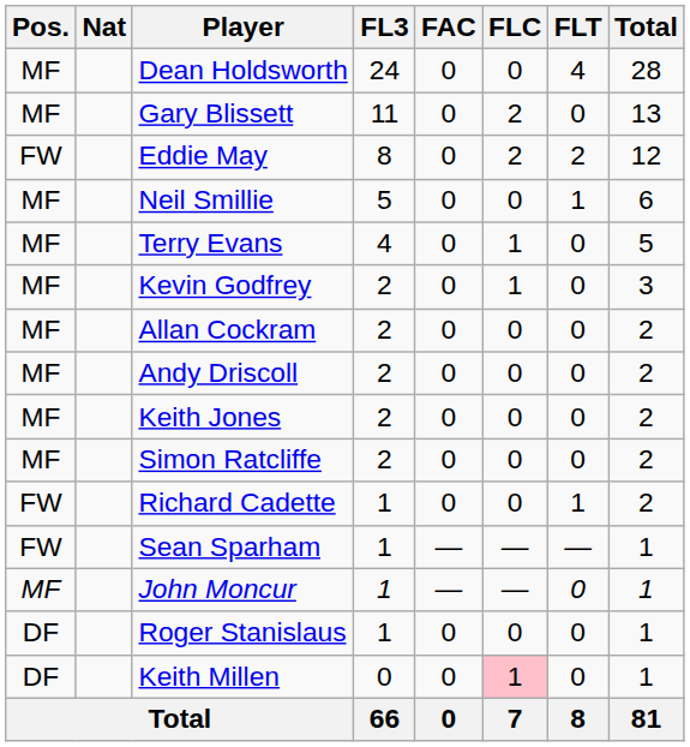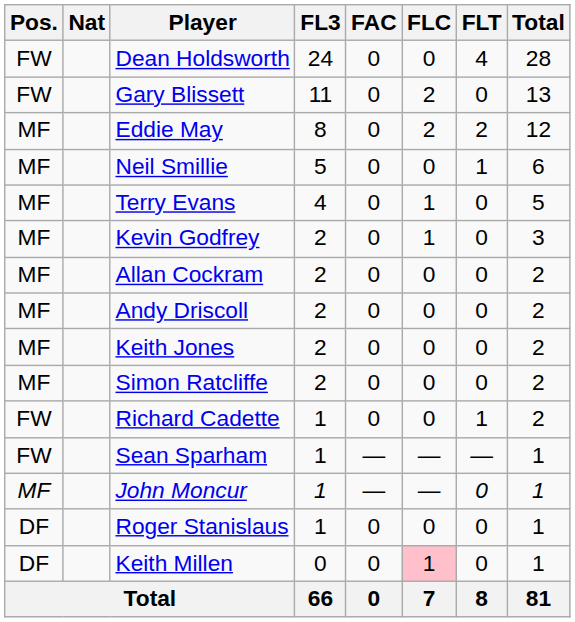 <table class="wikitable"  style="text-align:center; border:1px #aaa solid;">
 <tr>
 <th>Pos.</th>
 <th>Nat</th>
 <th>Player</th>
 <th>FL3</th>
 <th>FAC</th>
 <th>FLC</th>
 <th>FLT</th>
 <th>Total</th>
 </tr>
 <tr>
-<td>MF</td>
+<td>FW</td>
 <td></td>
 <td style="text-align:left;"><a href='#'>Dean Holdsworth</a></td>
 <td>24</td>
 <td>0</td>
 <td>0</td>
 <td>4</td>
 <td>28</td>
 </tr>
 <tr>
-<td>MF</td>
+<td>FW</td>
 <td></td>
 <td style="text-align:left;"><a href='#'>Gary Blissett</a></td>
 <td>11</td>
 <td>0</td>
 <td>2</td>
 <td>0</td>
 <td>13</td>
 </tr>
 <tr>
-<td>FW</td>
+<td>MF</td>
 <td></td>
 <td style="text-align:left;"><a href='#'>Eddie May</a></td>
 <td>8</td>
 <td>0</td>
 <td>2</td>
 <td>2</td>
 <td>12</td>
 </tr>
 <tr>
 <td>MF</td>
 <td></td>
 <td style="text-align:left;"><a href='#'>Neil Smillie</a></td>
 <td>5</td>
 <td>0</td>
 <td>0</td>
 <td>1</td>
 <td>6</td>
 </tr>
 <tr>
 <td>MF</td>
 <td></td>
 <td style="text-align:left;"><a href='#'>Terry Evans</a></td>
 <td>4</td>
 <td>0</td>
 <td>1</td>
 <td>0</td>
 <td>5</td>
 </tr>
 <tr>
 <td>MF</td>
 <td></td>
 <td style="text-align:left;"><a href='#'>Kevin Godfrey</a></td>
 <td>2</td>
 <td>0</td>
 <td>1</td>
 <td>0</td>
 <td>3</td>
 </tr>
 <tr>
 <td>MF</td>
 <td></td>
 <td style="text-align:left;"><a href='#'>Allan Cockram</a></td>
 <td>2</td>
 <td>0</td>
 <td>0</td>
 <td>0</td>
 <td>2</td>
 </tr>
 <tr>
 <td>MF</td>
 <td></td>
 <td style="text-align:left;"><a href='#'>Andy Driscoll</a></td>
 <td>2</td>
 <td>0</td>
 <td>0</td>
 <td>0</td>
 <td>2</td>
 </tr>
 <tr>
 <td>MF</td>
 <td></td>
 <td style="text-align:left;"><a href='#'>Keith Jones</a></td>
 <td>2</td>
 <td>0</td>
 <td>0</td>
 <td>0</td>
 <td>2</td>
 </tr>
 <tr>
 <td>MF</td>
 <td></td>
 <td style="text-align:left;"><a href='#'>Simon Ratcliffe</a></td>
 <td>2</td>
 <td>0</td>
 <td>0</td>
 <td>0</td>
 <td>2</td>
 </tr>
 <tr>
 <td>FW</td>
 <td></td>
 <td style="text-align:left;"><a href='#'>Richard Cadette</a></td>
 <td>1</td>
 <td>0</td>
 <td>0</td>
 <td>1</td>
 <td>2</td>
 </tr>
 <tr>
 <td>FW</td>
 <td></td>
 <td style="text-align:left;"><a href='#'>Sean Sparham</a></td>
 <td>1</td>
 <td><em>—</em></td>
 <td><em>—</em></td>
 <td><em>—</em></td>
 <td>1</td>
 </tr>
 <tr>
 <td><em>MF</em></td>
 <td><em></em></td>
 <td style="text-align:left;"><em><a href='#'>John Moncur</a></em></td>
 <td><em>1</em></td>
 <td><em>—</em></td>
 <td><em>—</em></td>
 <td><em>0</em></td>
 <td><em>1</em></td>
 </tr>
 <tr>
 <td>DF</td>
 <td></td>
 <td style="text-align:left;"><a href='#'>Roger Stanislaus</a></td>
 <td>1</td>
 <td>0</td>
 <td>0</td>
 <td>0</td>
 <td>1</td>
 </tr>
 <tr>
 <td>DF</td>
 <td></td>
 <td style="text-align:left;"><a href='#'>Keith Millen</a></td>
 <td>0</td>
 <td>0</td>
 <td style="background: pink;">1</td>
 <td>0</td>
 <td>1</td>
 </tr>
 <tr>
 <th colspan="3">Total</th>
 <th>66</th>
 <th>0</th>
 <th>7</th>
 <th>8</th>
 <th>81</th>
 </tr>
 </table>
